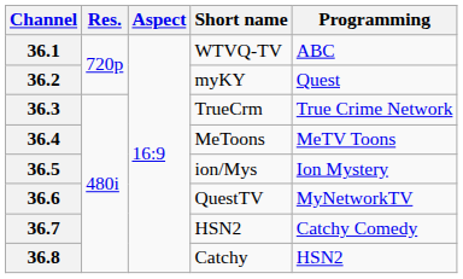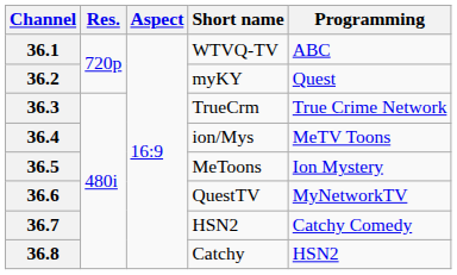 <table class="wikitable">
 <tr>
 <th scope = "col"><a href='#'>Channel</a></th>
 <th scope = "col"><a href='#'>Res.</a></th>
 <th scope = "col"><a href='#'>Aspect</a></th>
 <th scope = "col">Short name</th>
 <th scope = "col">Programming</th>
 </tr>
 <tr>
 <th scope = "row">36.1</th>
 <td rowspan=2><a href='#'>720p</a></td>
 <td rowspan="8"><a href='#'>16:9</a></td>
 <td>WTVQ-TV</td>
 <td><a href='#'>ABC</a></td>
 </tr>
 <tr>
 <th scope = "row">36.2</th>
 <td>myKY</td>
 <td><a href='#'>Quest</a></td>
 </tr>
 <tr>
 <th scope = "row">36.3</th>
 <td rowspan="6"><a href='#'>480i</a></td>
 <td>TrueCrm</td>
 <td><a href='#'>True Crime Network</a></td>
 </tr>
 <tr>
 <th scope = "row">36.4</th>
-<td>MeToons</td>
+<td>ion/Mys</td>
 <td><a href='#'>MeTV Toons</a></td>
 </tr>
 <tr>
 <th scope = "row">36.5</th>
-<td>ion/Mys</td>
+<td>MeToons</td>
 <td><a href='#'>Ion Mystery</a></td>
 </tr>
 <tr>
 <th scope = "row">36.6</th>
 <td>QuestTV</td>
 <td><a href='#'>MyNetworkTV</a></td>
 </tr>
 <tr>
 <th scope = "row">36.7</th>
 <td>HSN2</td>
 <td><a href='#'>Catchy Comedy</a></td>
 </tr>
 <tr>
 <th scope = "row">36.8</th>
 <td>Catchy</td>
 <td><a href='#'>HSN2</a></td>
 </tr>
 </table>
